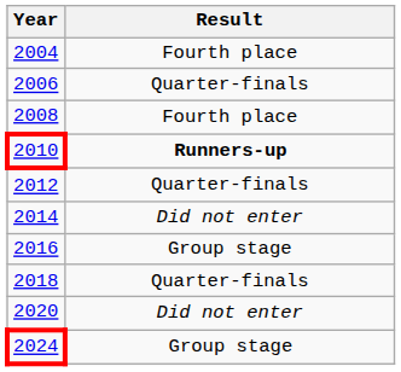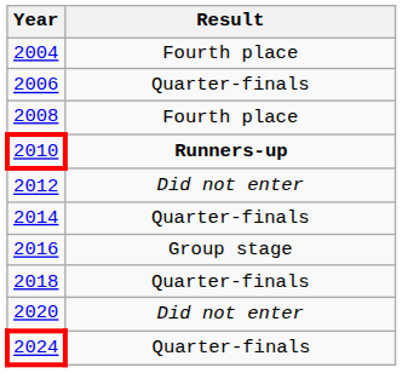 <table class="wikitable" style="text-align: center; font-size:90%">
 <tr>
 <th>Year</th>
 <th style="width:200px">Result</th>
 </tr>
 <tr>
 <td> <a href='#'>2004</a></td>
 <td>Fourth place</td>
 </tr>
 <tr>
 <td> <a href='#'>2006</a></td>
 <td>Quarter-finals</td>
 </tr>
 <tr>
 <td> <a href='#'>2008</a></td>
 <td>Fourth place</td>
 </tr>
 <tr>
 <td style="border: 3px solid red"> <a href='#'>2010</a></td>
 <td><strong> Runners-up</strong></td>
 </tr>
 <tr>
 <td> <a href='#'>2012</a></td>
-<td>Quarter-finals</td>
+<td><em>Did not enter</em></td>
 </tr>
 <tr>
 <td> <a href='#'>2014</a></td>
-<td><em>Did not enter</em></td>
+<td>Quarter-finals</td>
 </tr>
 <tr>
 <td> <a href='#'>2016</a></td>
 <td>Group stage</td>
 </tr>
 <tr>
 <td> <a href='#'>2018</a></td>
 <td>Quarter-finals</td>
 </tr>
 <tr>
 <td> <a href='#'>2020</a></td>
 <td><em>Did not enter</em></td>
 </tr>
 <tr>
 <td style="border: 3px solid red"> <a href='#'>2024</a></td>
-<td>Group stage</td>
+<td>Quarter-finals</td>
 </tr>
 </table>
